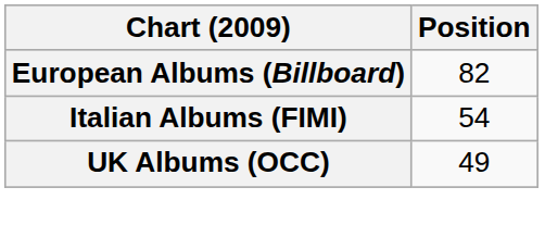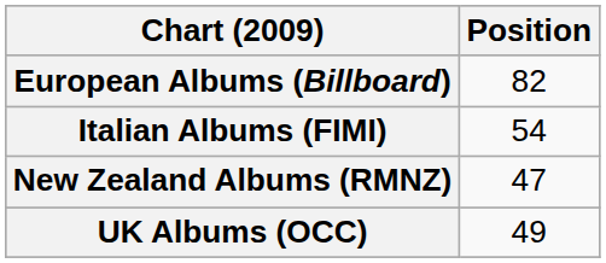 <table class="wikitable sortable plainrowheaders" style="text-align:center">
 <tr>
 <th scope="col">Chart (2009)</th>
 <th scope="col">Position</th>
 </tr>
 <tr>
 <th scope="row">European Albums (<em>Billboard</em>)</th>
 <td>82</td>
 </tr>
 <tr>
 <th scope="row">Italian Albums (FIMI)</th>
 <td>54</td>
 </tr>
 <tr>
+<th scope="row">New Zealand Albums (RMNZ)</th>
+<td>47</td>
+</tr>
+<tr>
 <th scope="row">UK Albums (OCC)</th>
 <td>49</td>
 </tr>
 </table>
